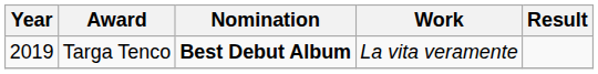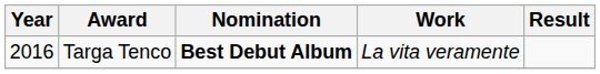 <table class="wikitable">
 <tr>
 <th>Year</th>
 <th>Award</th>
 <th>Nomination</th>
 <th>Work</th>
 <th>Result</th>
 </tr>
 <tr>
-<td style="text-align:center;">2019</td>
+<td style="text-align:center;">2016</td>
 <td>Targa Tenco</td>
 <td><strong>Best Debut Album</strong></td>
 <td><em>La vita veramente</em></td>
 <td></td>
 </tr>
 <tr>
 </tr>
 </table>
